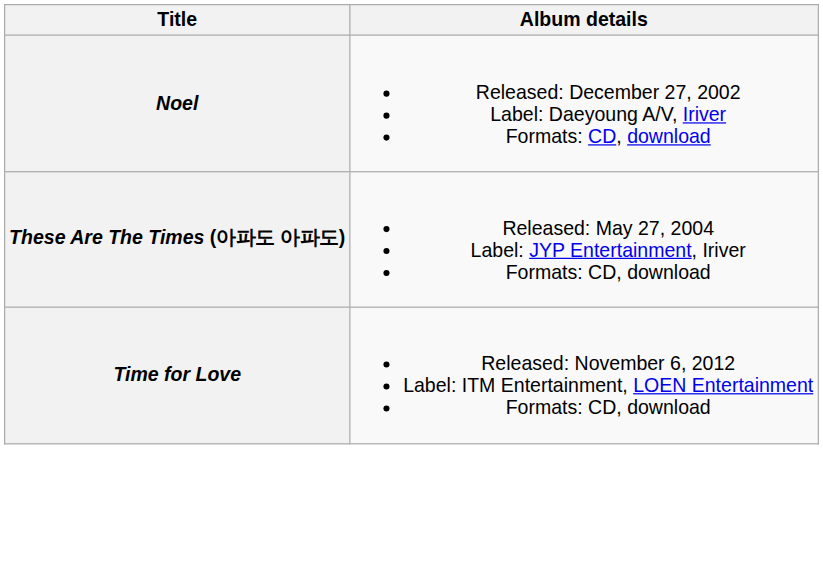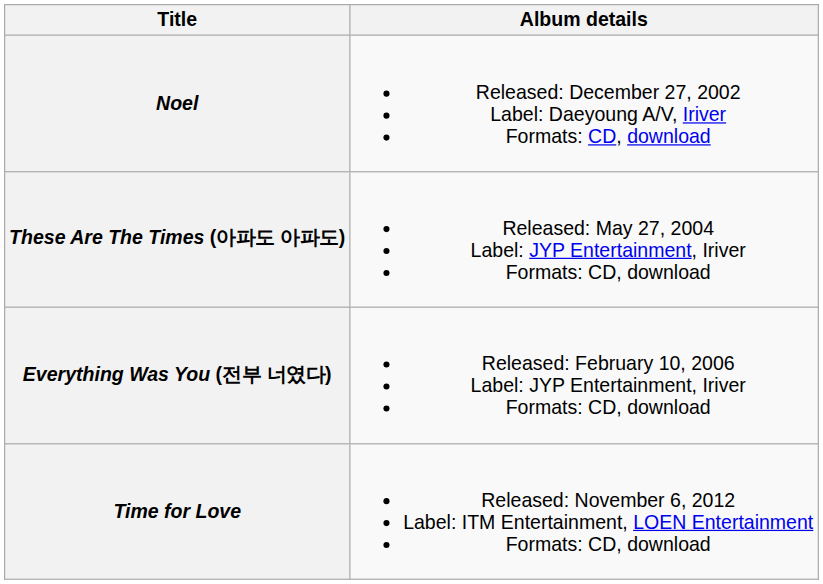 <table class="wikitable plainrowheaders" style="text-align:center;">
 <tr>
 <th scope="col">Title</th>
 <th scope="col">Album details</th>
 </tr>
 <tr>
 <th scope="row"><em>Noel</em></th>
 <td><br><ul><li>Released: December 27, 2002</li><li>Label: Daeyoung A/V, <a href='#'>Iriver</a></li><li>Formats: <a href='#'>CD</a>, <a href='#'>download</a></li></ul></td>
 </tr>
 <tr>
 <th scope="row"><em>These Are The Times</em> (아파도 아파도)</th>
 <td><br><ul><li>Released: May 27, 2004</li><li>Label: <a href='#'>JYP Entertainment</a>, Iriver</li><li>Formats: CD, download</li></ul></td>
 </tr>
 <tr>
+<th scope="row"><em>Everything Was You</em> (전부 너였다)</th>
+<td><br><ul><li>Released: February 10, 2006</li><li>Label: JYP Entertainment, Iriver</li><li>Formats: CD, download</li></ul></td>
+</tr>
+<tr>
 <th scope="row"><em>Time for Love</em></th>
 <td><br><ul><li>Released: November 6, 2012</li><li>Label: ITM Entertainment, <a href='#'>LOEN Entertainment</a></li><li>Formats: CD, download</li></ul></td>
 </tr>
 </table>
